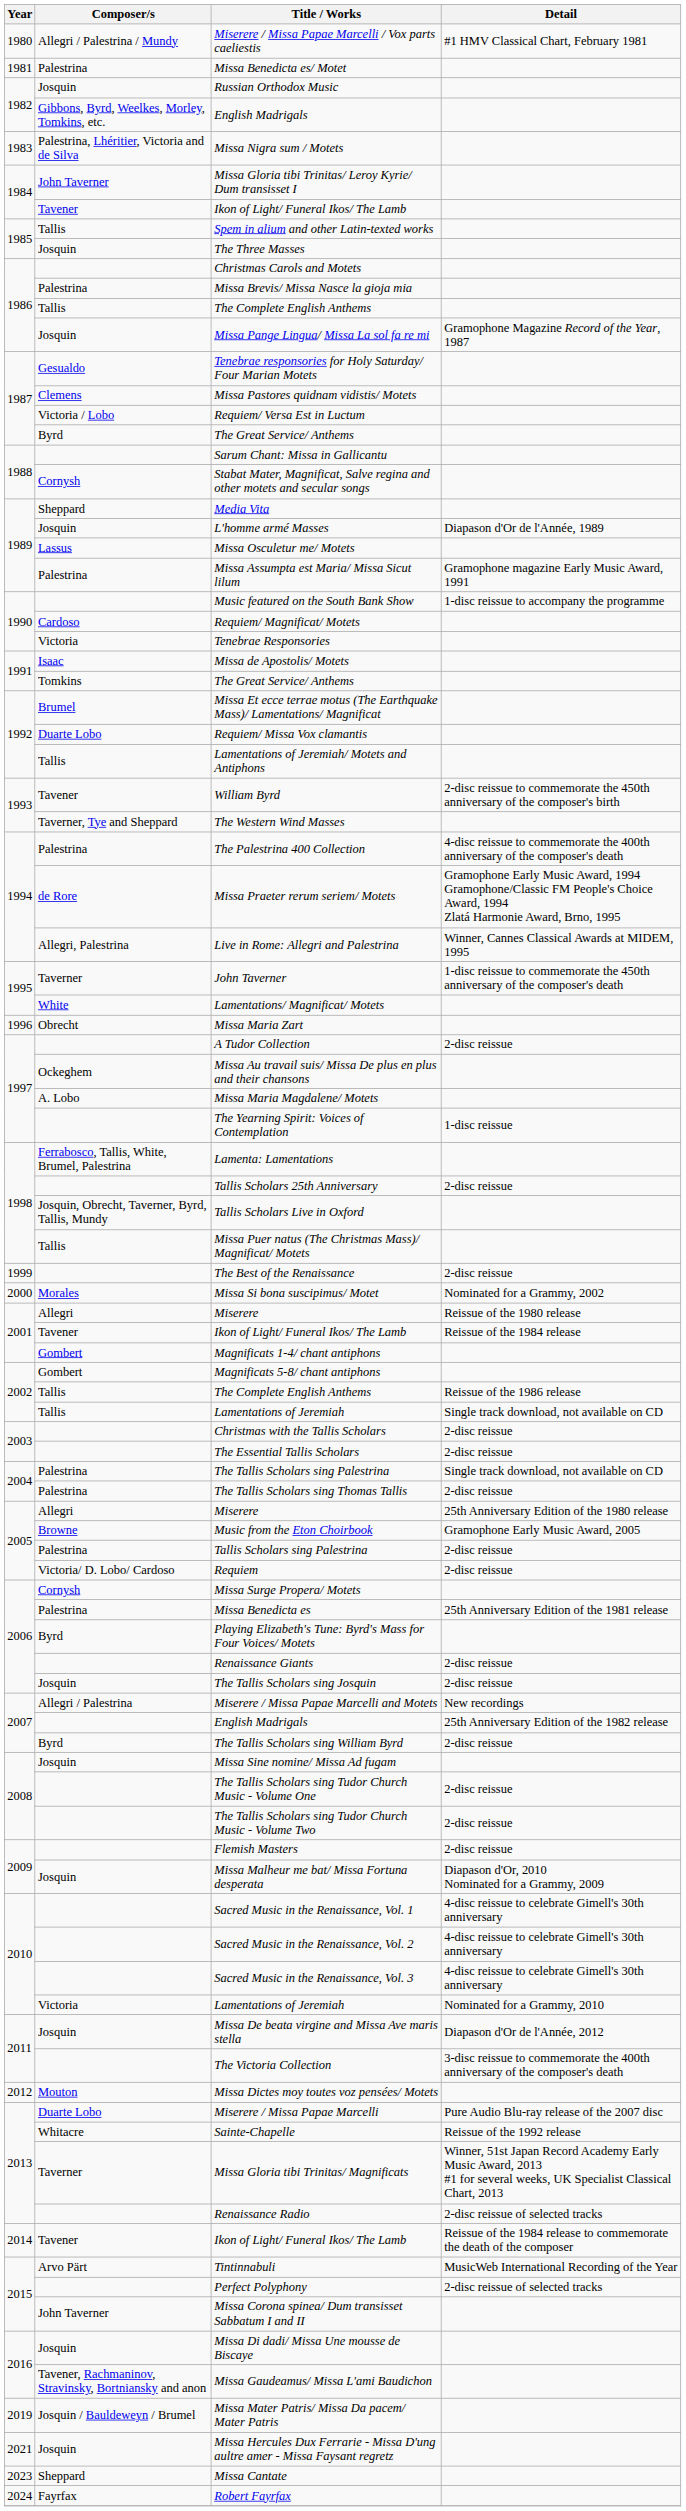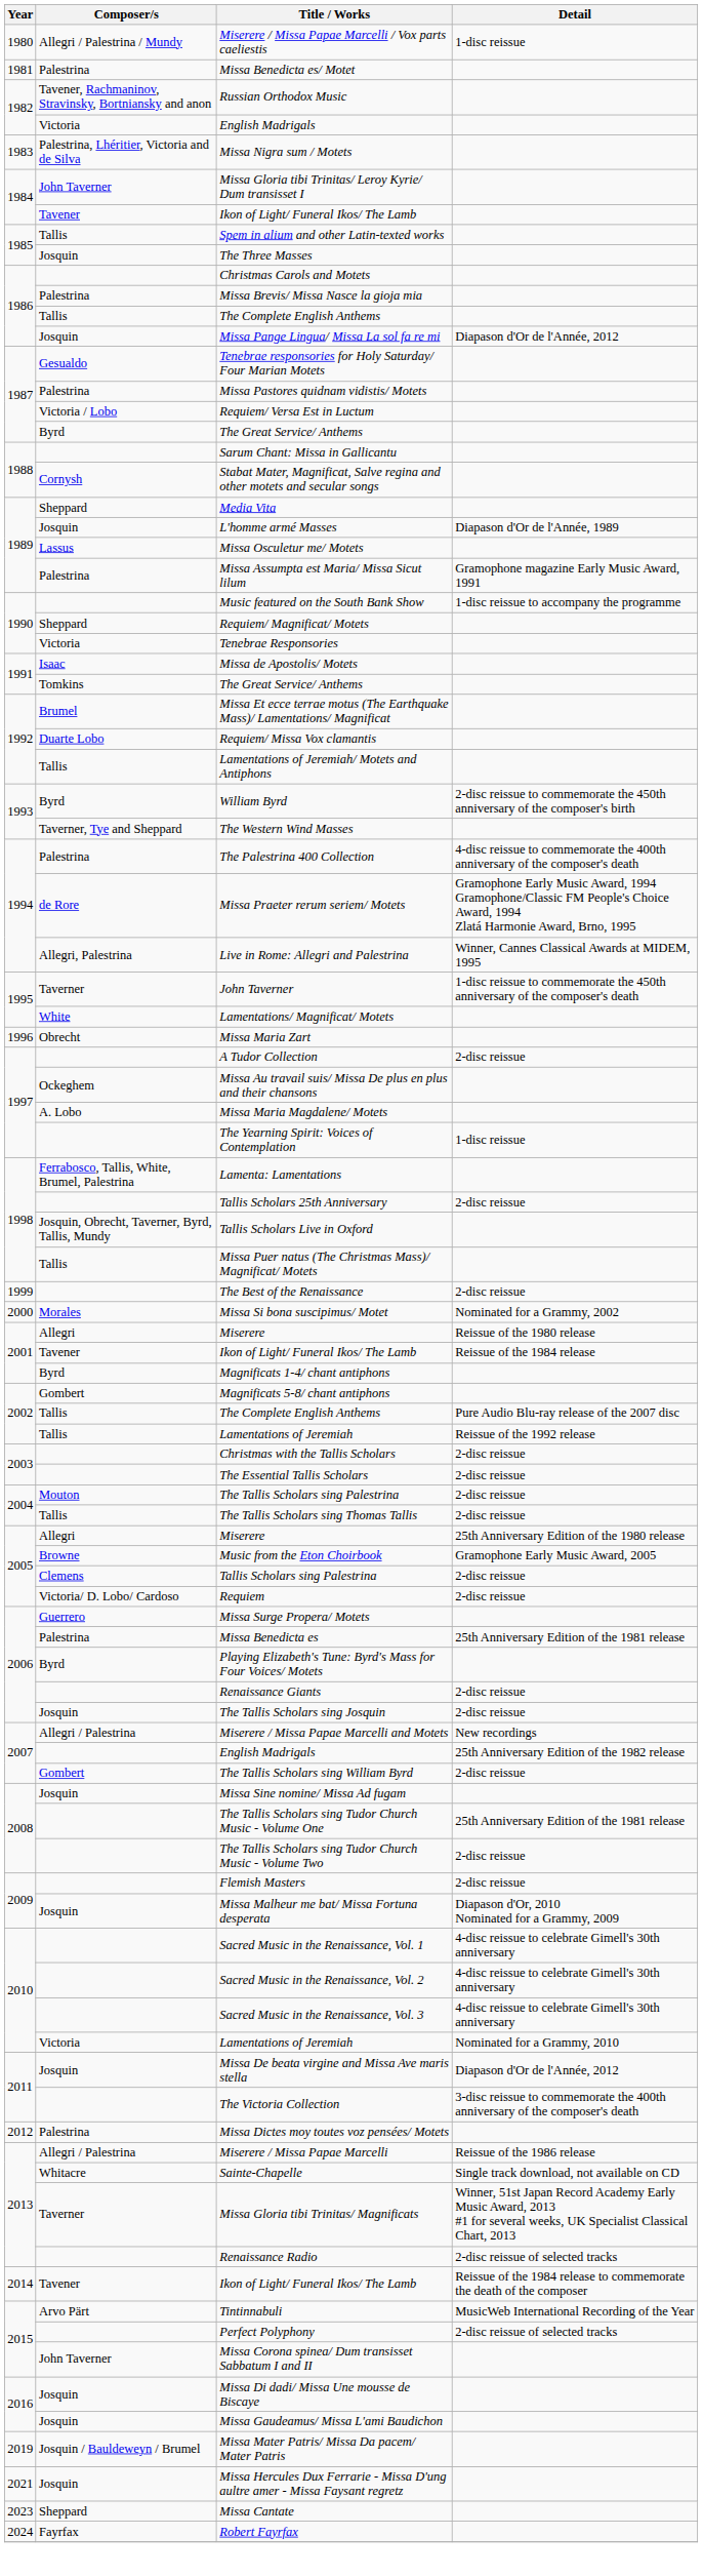 <table class="wikitable sortable">
 <tr>
 <th scope="col">Year</th>
 <th scope="col">Composer/s</th>
 <th scope="col">Title / Works</th>
 <th scope="col">Detail</th>
 </tr>
 <tr>
 <td>1980</td>
 <td>Allegri / Palestrina / <a href='#'>Mundy</a></td>
 <td><em><a href='#'>Miserere</a> / <a href='#'>Missa Papae Marcelli</a> / Vox parts caeliestis</em></td>
-<td>#1 HMV Classical Chart, February 1981</td>
+<td>1-disc reissue</td>
 </tr>
 <tr>
 <td>1981</td>
 <td>Palestrina</td>
 <td><em>Missa Benedicta es/ Motet</em></td>
 <td></td>
 </tr>
 <tr>
 <td rowspan="2">1982</td>
-<td>Josquin</td>
+<td>Tavener, <a href='#'>Rachmaninov</a>, <a href='#'> Stravinsky</a>, <a href='#'>Bortniansky</a> and anon</td>
 <td><em>Russian Orthodox Music</em></td>
 <td></td>
 </tr>
 <tr>
-<td><a href='#'> Gibbons</a>, <a href='#'>Byrd</a>, <a href='#'> Weelkes</a>, <a href='#'>Morley</a>, <a href='#'>Tomkins</a>, etc.</td>
+<td>Victoria</td>
 <td><em>English Madrigals</em></td>
 <td></td>
 </tr>
 <tr>
 <td>1983</td>
 <td>Palestrina, <a href='#'>Lhéritier</a>, Victoria and <a href='#'>de Silva</a></td>
 <td><em>Missa Nigra sum / Motets</em></td>
 <td></td>
 </tr>
 <tr>
 <td rowspan="2">1984</td>
 <td><a href='#'>John Taverner</a></td>
 <td><em>Missa Gloria tibi Trinitas/ Leroy Kyrie/ Dum transisset I</em></td>
 <td></td>
 </tr>
 <tr>
 <td><a href='#'>Tavener</a></td>
 <td><em>Ikon of Light/ Funeral Ikos/ The Lamb</em></td>
 <td></td>
 </tr>
 <tr>
 <td rowspan="2">1985</td>
 <td>Tallis</td>
 <td><em><a href='#'>Spem in alium</a> and other Latin-texted works</em></td>
 <td></td>
 </tr>
 <tr>
 <td>Josquin</td>
 <td><em>The Three Masses</em></td>
 <td></td>
 </tr>
 <tr>
 <td rowspan="4">1986</td>
 <td></td>
 <td><em>Christmas Carols and Motets</em></td>
 <td></td>
 </tr>
 <tr>
 <td>Palestrina</td>
 <td><em>Missa Brevis/ Missa Nasce la gioja mia</em></td>
 <td></td>
 </tr>
 <tr>
 <td>Tallis</td>
 <td><em>The Complete English Anthems</em></td>
 <td></td>
 </tr>
 <tr>
 <td>Josquin</td>
 <td><em><a href='#'>Missa Pange Lingua</a>/ <a href='#'>Missa La sol fa re mi</a></em></td>
-<td>Gramophone Magazine <em>Record of the Year</em>, 1987</td>
+<td>Diapason d'Or de l'Année, 2012</td>
 </tr>
 <tr>
 <td rowspan="4">1987</td>
 <td><a href='#'>Gesualdo</a></td>
 <td><em><a href='#'>Tenebrae responsories</a> for Holy Saturday/ Four Marian Motets</em></td>
 <td></td>
 </tr>
 <tr>
-<td><a href='#'>Clemens</a></td>
+<td>Palestrina</td>
 <td><em>Missa Pastores quidnam vidistis/ Motets</em></td>
 <td></td>
 </tr>
 <tr>
 <td>Victoria / <a href='#'>Lobo</a></td>
 <td><em>Requiem/ Versa Est in Luctum</em></td>
 <td></td>
 </tr>
 <tr>
 <td>Byrd</td>
 <td><em>The Great Service/ Anthems</em></td>
 <td></td>
 </tr>
 <tr>
 <td rowspan="2">1988</td>
 <td></td>
 <td><em>Sarum Chant: Missa in Gallicantu</em></td>
 <td></td>
 </tr>
 <tr>
 <td><a href='#'>Cornysh</a></td>
 <td><em>Stabat Mater, Magnificat, Salve regina and other motets and secular songs</em></td>
 <td></td>
 </tr>
 <tr>
 <td rowspan="4">1989</td>
 <td>Sheppard</td>
 <td><em><a href='#'>Media Vita</a></em></td>
 <td></td>
 </tr>
 <tr>
 <td>Josquin</td>
 <td><em>L'homme armé Masses</em></td>
 <td>Diapason d'Or de l'Année, 1989</td>
 </tr>
 <tr>
 <td><a href='#'>Lassus</a></td>
 <td><em>Missa Osculetur me/ Motets</em></td>
 <td></td>
 </tr>
 <tr>
 <td>Palestrina</td>
 <td><em>Missa Assumpta est Maria/ Missa Sicut lilum</em></td>
 <td>Gramophone magazine Early Music Award, 1991</td>
 </tr>
 <tr>
 <td rowspan="3">1990</td>
 <td></td>
 <td><em>Music featured on the South Bank Show</em></td>
 <td>1-disc reissue to accompany the programme</td>
 </tr>
 <tr>
-<td><a href='#'>Cardoso</a></td>
+<td>Sheppard</td>
 <td><em>Requiem/ Magnificat/ Motets</em></td>
 <td></td>
 </tr>
 <tr>
 <td>Victoria</td>
 <td><em>Tenebrae Responsories</em></td>
 <td></td>
 </tr>
 <tr>
 <td rowspan="2">1991</td>
 <td><a href='#'>Isaac</a></td>
 <td><em>Missa de Apostolis/ Motets</em></td>
 <td></td>
 </tr>
 <tr>
 <td>Tomkins</td>
 <td><em>The Great Service/ Anthems</em></td>
 <td></td>
 </tr>
 <tr>
 <td rowspan="3">1992</td>
 <td><a href='#'>Brumel</a></td>
 <td><em>Missa Et ecce terrae motus (The Earthquake Mass)/ Lamentations/ Magnificat</em></td>
 <td></td>
 </tr>
 <tr>
 <td><a href='#'>Duarte Lobo</a></td>
 <td><em>Requiem/ Missa Vox clamantis</em></td>
 <td></td>
 </tr>
 <tr>
 <td>Tallis</td>
 <td><em>Lamentations of Jeremiah/ Motets and Antiphons</em></td>
 <td></td>
 </tr>
 <tr>
 <td rowspan="2">1993</td>
-<td>Tavener</td>
+<td>Byrd</td>
 <td><em>William Byrd</em></td>
 <td>2-disc reissue to commemorate the 450th anniversary of the composer's birth</td>
 </tr>
 <tr>
 <td>Taverner, <a href='#'>Tye</a> and Sheppard</td>
 <td><em>The Western Wind Masses</em></td>
 <td></td>
 </tr>
 <tr>
 <td rowspan="3">1994</td>
 <td>Palestrina</td>
 <td><em>The Palestrina 400 Collection</em></td>
 <td>4-disc reissue to commemorate the 400th anniversary of the composer's death</td>
 </tr>
 <tr>
 <td><a href='#'>de Rore</a></td>
 <td><em>Missa Praeter rerum seriem/ Motets</em></td>
 <td>Gramophone Early Music Award, 1994<br>Gramophone/Classic FM People's Choice Award, 1994<br> Zlatá Harmonie Award, Brno, 1995</td>
 </tr>
 <tr>
 <td>Allegri, Palestrina</td>
 <td><em>Live in Rome: Allegri and Palestrina</em></td>
 <td>Winner, Cannes Classical Awards at MIDEM, 1995</td>
 </tr>
 <tr>
 <td rowspan="2">1995</td>
 <td>Taverner</td>
 <td><em>John Taverner</em></td>
 <td>1-disc reissue to commemorate the 450th anniversary of the composer's death</td>
 </tr>
 <tr>
 <td><a href='#'>White</a></td>
 <td><em>Lamentations/ Magnificat/ Motets</em></td>
 <td></td>
 </tr>
 <tr>
 <td>1996</td>
 <td>Obrecht</td>
 <td><em>Missa Maria Zart</em></td>
 <td></td>
 </tr>
 <tr>
 <td rowspan="4">1997</td>
 <td></td>
 <td><em>A Tudor Collection</em></td>
 <td>2-disc reissue</td>
 </tr>
 <tr>
 <td>Ockeghem</td>
 <td><em>Missa Au travail suis/ Missa De plus en plus and their chansons</em></td>
 <td></td>
 </tr>
 <tr>
 <td>A. Lobo</td>
 <td><em>Missa Maria Magdalene/ Motets</em></td>
 <td></td>
 </tr>
 <tr>
 <td></td>
 <td><em>The Yearning Spirit: Voices of Contemplation</em></td>
 <td>1-disc reissue</td>
 </tr>
 <tr>
 <td rowspan="4">1998</td>
 <td><a href='#'>Ferrabosco</a>, Tallis, White, Brumel, Palestrina</td>
 <td><em>Lamenta: Lamentations</em></td>
 <td></td>
 </tr>
 <tr>
 <td></td>
 <td><em>Tallis Scholars 25th Anniversary</em></td>
 <td>2-disc reissue</td>
 </tr>
 <tr>
 <td>Josquin, Obrecht, Taverner, Byrd, Tallis, Mundy</td>
 <td><em>Tallis Scholars Live in Oxford</em></td>
 <td></td>
 </tr>
 <tr>
 <td>Tallis</td>
 <td><em>Missa Puer natus (The Christmas Mass)/ Magnificat/ Motets</em></td>
 <td></td>
 </tr>
 <tr>
 <td>1999</td>
 <td></td>
 <td><em>The Best of the Renaissance</em></td>
 <td>2-disc reissue</td>
 </tr>
 <tr>
 <td>2000</td>
 <td><a href='#'>Morales</a></td>
 <td><em>Missa Si bona suscipimus/ Motet</em></td>
 <td>Nominated for a Grammy, 2002</td>
 </tr>
 <tr>
 <td rowspan="3">2001</td>
 <td>Allegri</td>
 <td><em>Miserere</em></td>
 <td>Reissue of the 1980 release</td>
 </tr>
 <tr>
 <td>Tavener</td>
 <td><em>Ikon of Light/ Funeral Ikos/ The Lamb</em></td>
 <td>Reissue of the 1984 release</td>
 </tr>
 <tr>
-<td><a href='#'>Gombert</a></td>
+<td>Byrd</td>
 <td><em>Magnificats 1-4/ chant antiphons</em></td>
 <td></td>
 </tr>
 <tr>
 <td rowspan="3">2002</td>
 <td>Gombert</td>
 <td><em>Magnificats 5-8/ chant antiphons</em></td>
 <td></td>
 </tr>
 <tr>
 <td>Tallis</td>
 <td><em>The Complete English Anthems</em></td>
-<td>Reissue of the 1986 release</td>
+<td>Pure Audio Blu-ray release of the 2007 disc</td>
 </tr>
 <tr>
 <td>Tallis</td>
 <td><em>Lamentations of Jeremiah</em></td>
-<td>Single track download, not available on CD</td>
+<td>Reissue of the 1992 release</td>
 </tr>
 <tr>
 <td rowspan="2">2003</td>
 <td></td>
 <td><em>Christmas with the Tallis Scholars</em></td>
 <td>2-disc reissue</td>
 </tr>
 <tr>
 <td></td>
 <td><em>The Essential Tallis Scholars</em></td>
 <td>2-disc reissue</td>
 </tr>
 <tr>
 <td rowspan="2">2004</td>
-<td>Palestrina</td>
+<td><a href='#'>Mouton</a></td>
 <td><em>The Tallis Scholars sing Palestrina</em></td>
-<td>Single track download, not available on CD</td>
+<td>2-disc reissue</td>
 </tr>
 <tr>
-<td>Palestrina</td>
+<td>Tallis</td>
 <td><em>The Tallis Scholars sing Thomas Tallis</em></td>
 <td>2-disc reissue</td>
 </tr>
 <tr>
 <td rowspan="4">2005</td>
 <td>Allegri</td>
 <td><em>Miserere</em></td>
 <td>25th Anniversary Edition of the 1980 release</td>
 </tr>
 <tr>
 <td><a href='#'>Browne</a></td>
 <td><em>Music from the <a href='#'>Eton Choirbook</a></em></td>
 <td>Gramophone Early Music Award, 2005</td>
 </tr>
 <tr>
-<td>Palestrina</td>
+<td><a href='#'>Clemens</a></td>
 <td><em>Tallis Scholars sing Palestrina</em></td>
 <td>2-disc reissue</td>
 </tr>
 <tr>
 <td>Victoria/ D. Lobo/ Cardoso</td>
 <td><em>Requiem</em></td>
 <td>2-disc reissue</td>
 </tr>
 <tr>
 <td rowspan="5">2006</td>
-<td><a href='#'>Cornysh</a></td>
+<td><a href='#'>Guerrero</a></td>
 <td><em>Missa Surge Propera/ Motets</em></td>
 <td></td>
 </tr>
 <tr>
 <td>Palestrina</td>
 <td><em>Missa Benedicta es</em></td>
 <td>25th Anniversary Edition of the 1981 release</td>
 </tr>
 <tr>
 <td>Byrd</td>
 <td><em>Playing Elizabeth's Tune: Byrd's Mass for Four Voices/ Motets</em></td>
 <td></td>
 </tr>
 <tr>
 <td></td>
 <td><em>Renaissance Giants</em></td>
 <td>2-disc reissue</td>
 </tr>
 <tr>
 <td>Josquin</td>
 <td><em>The Tallis Scholars sing Josquin</em></td>
 <td>2-disc reissue</td>
 </tr>
 <tr>
 <td rowspan="3">2007</td>
 <td>Allegri / Palestrina</td>
 <td><em>Miserere / Missa Papae Marcelli and Motets</em></td>
 <td>New recordings</td>
 </tr>
 <tr>
 <td></td>
 <td><em>English Madrigals</em></td>
 <td>25th Anniversary Edition of the 1982 release</td>
 </tr>
 <tr>
-<td>Byrd</td>
+<td><a href='#'>Gombert</a></td>
 <td><em>The Tallis Scholars sing William Byrd</em></td>
 <td>2-disc reissue</td>
 </tr>
 <tr>
 <td rowspan="3">2008</td>
 <td>Josquin</td>
 <td><em>Missa Sine nomine/ Missa Ad fugam</em></td>
 <td></td>
 </tr>
 <tr>
 <td></td>
 <td><em>The Tallis Scholars sing Tudor Church Music - Volume One</em></td>
-<td>2-disc reissue</td>
+<td>25th Anniversary Edition of the 1981 release</td>
 </tr>
 <tr>
 <td></td>
 <td><em>The Tallis Scholars sing Tudor Church Music - Volume Two</em></td>
 <td>2-disc reissue</td>
 </tr>
 <tr>
 <td rowspan="2">2009</td>
 <td></td>
 <td><em>Flemish Masters</em></td>
 <td>2-disc reissue</td>
 </tr>
 <tr>
 <td>Josquin</td>
 <td><em>Missa Malheur me bat/ Missa Fortuna desperata</em></td>
 <td>Diapason d'Or, 2010<br>Nominated for a Grammy, 2009</td>
 </tr>
 <tr>
 <td rowspan="4">2010</td>
 <td></td>
 <td><em>Sacred Music in the Renaissance, Vol. 1</em></td>
 <td>4-disc reissue to celebrate Gimell's 30th anniversary</td>
 </tr>
 <tr>
 <td></td>
 <td><em>Sacred Music in the Renaissance, Vol. 2</em></td>
 <td>4-disc reissue to celebrate Gimell's 30th anniversary</td>
 </tr>
 <tr>
 <td></td>
 <td><em>Sacred Music in the Renaissance, Vol. 3</em></td>
 <td>4-disc reissue to celebrate Gimell's 30th anniversary</td>
 </tr>
 <tr>
 <td>Victoria</td>
 <td><em>Lamentations of Jeremiah</em></td>
 <td>Nominated for a Grammy, 2010</td>
 </tr>
 <tr>
 <td rowspan="2">2011</td>
 <td>Josquin</td>
 <td><em>Missa De beata virgine and Missa Ave maris stella</em></td>
 <td>Diapason d'Or de l'Année, 2012</td>
 </tr>
 <tr>
 <td></td>
 <td><em>The Victoria Collection</em></td>
 <td>3-disc reissue to commemorate the 400th anniversary of the composer's death</td>
 </tr>
 <tr>
 <td>2012</td>
-<td><a href='#'>Mouton</a></td>
+<td>Palestrina</td>
 <td><em>Missa Dictes moy toutes voz pensées/ Motets</em></td>
 <td></td>
 </tr>
 <tr>
 <td rowspan="4">2013</td>
-<td><a href='#'>Duarte Lobo</a></td>
+<td>Allegri / Palestrina</td>
 <td><em>Miserere / Missa Papae Marcelli</em></td>
-<td>Pure Audio Blu-ray release of the 2007 disc</td>
+<td>Reissue of the 1986 release</td>
 </tr>
 <tr>
 <td>Whitacre</td>
 <td><em>Sainte-Chapelle</em></td>
-<td>Reissue of the 1992 release</td>
+<td>Single track download, not available on CD</td>
 </tr>
 <tr>
 <td>Taverner</td>
 <td><em>Missa Gloria tibi Trinitas/ Magnificats</em></td>
 <td>Winner, 51st Japan Record Academy Early Music Award, 2013<br>#1 for several weeks, UK Specialist Classical Chart, 2013</td>
 </tr>
 <tr>
 <td></td>
 <td><em>Renaissance Radio</em></td>
 <td>2-disc reissue of selected tracks</td>
 </tr>
 <tr>
 <td>2014</td>
 <td>Tavener</td>
 <td><em>Ikon of Light/ Funeral Ikos/ The Lamb</em></td>
 <td>Reissue of the 1984 release to commemorate the death of the composer</td>
 </tr>
 <tr>
 <td rowspan="3">2015</td>
 <td>Arvo Pärt</td>
 <td><em>Tintinnabuli</em></td>
 <td>MusicWeb International Recording of the Year</td>
 </tr>
 <tr>
 <td></td>
 <td><em>Perfect Polyphony</em></td>
 <td>2-disc reissue of selected tracks</td>
 </tr>
 <tr>
 <td>John Taverner</td>
 <td><em>Missa Corona spinea/ Dum transisset Sabbatum I and II</em></td>
 <td></td>
 </tr>
 <tr>
 <td rowspan="2">2016</td>
 <td>Josquin</td>
 <td><em>Missa Di dadi/ Missa Une mousse de Biscaye</em></td>
 <td></td>
 </tr>
 <tr>
-<td>Tavener, <a href='#'>Rachmaninov</a>, <a href='#'> Stravinsky</a>, <a href='#'>Bortniansky</a> and anon</td>
+<td>Josquin</td>
 <td><em>Missa Gaudeamus/ Missa L'ami Baudichon</em></td>
 <td></td>
 </tr>
 <tr>
 <td>2019</td>
 <td>Josquin / <a href='#'>Bauldeweyn</a> / Brumel</td>
 <td><em>Missa Mater Patris/ Missa Da pacem/ Mater Patris</em></td>
 <td></td>
 </tr>
 <tr>
 <td>2021</td>
 <td>Josquin</td>
 <td><em>Missa Hercules Dux Ferrarie - Missa D'ung aultre amer - Missa Faysant regretz</em></td>
 <td></td>
 </tr>
 <tr>
 <td>2023</td>
 <td>Sheppard</td>
 <td><em>Missa Cantate</em></td>
 <td></td>
 </tr>
 <tr>
 <td>2024</td>
 <td>Fayrfax</td>
 <td><em><a href='#'>Robert Fayrfax</a></em></td>
 <td></td>
 </tr>
 <tr>
 </tr>
 </table>
